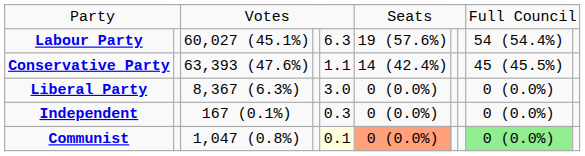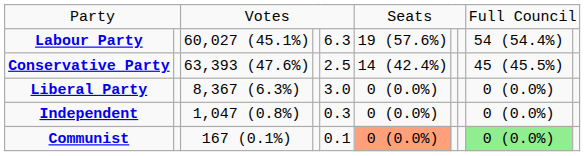 <table class=wikitable style="text-align:center;">
 <tr>
 <td colspan=2>Party</td>
 <td colspan=3>Votes</td>
 <td colspan=3>Seats</td>
 <td colspan=3>Full Council</td>
 </tr>
 <tr>
 <td><strong><a href='#'>Labour Party</a></strong></td>
 <td></td>
 <td>60,027 (45.1%)</td>
 <td></td>
 <td> 6.3</td>
 <td>19 (57.6%)</td>
 <td></td>
 <td></td>
 <td>54 (54.4%)</td>
 <td></td>
 </tr>
 <tr>
 <td><strong><a href='#'>Conservative Party</a></strong></td>
 <td></td>
 <td>63,393 (47.6%)</td>
 <td></td>
-<td> 1.1</td>
+<td> 2.5</td>
 <td>14 (42.4%)</td>
 <td></td>
 <td></td>
 <td>45 (45.5%)</td>
 <td></td>
 </tr>
 <tr>
 <td><strong><a href='#'>Liberal Party</a></strong></td>
 <td></td>
 <td>8,367 (6.3%)</td>
 <td></td>
 <td> 3.0</td>
 <td>0 (0.0%)</td>
 <td></td>
 <td></td>
 <td>0 (0.0%)</td>
 <td></td>
 </tr>
 <tr>
 <td><strong><a href='#'>Independent</a></strong></td>
 <td></td>
-<td>167 (0.1%)</td>
+<td>1,047 (0.8%)</td>
 <td></td>
 <td> 0.3</td>
 <td>0 (0.0%)</td>
 <td></td>
 <td></td>
 <td>0 (0.0%)</td>
 <td></td>
 </tr>
 <tr>
 <td><strong><a href='#'>Communist</a></strong></td>
 <td></td>
-<td>1,047 (0.8%)</td>
+<td>167 (0.1%)</td>
 <td></td>
-<td style="background: lightyellow;"> 0.1</td>
+<td> 0.1</td>
 <td style="background: lightsalmon;">0 (0.0%)</td>
 <td></td>
 <td></td>
 <td style="background: lightgreen;">0 (0.0%)</td>
 <td></td>
 </tr>
 </table>
